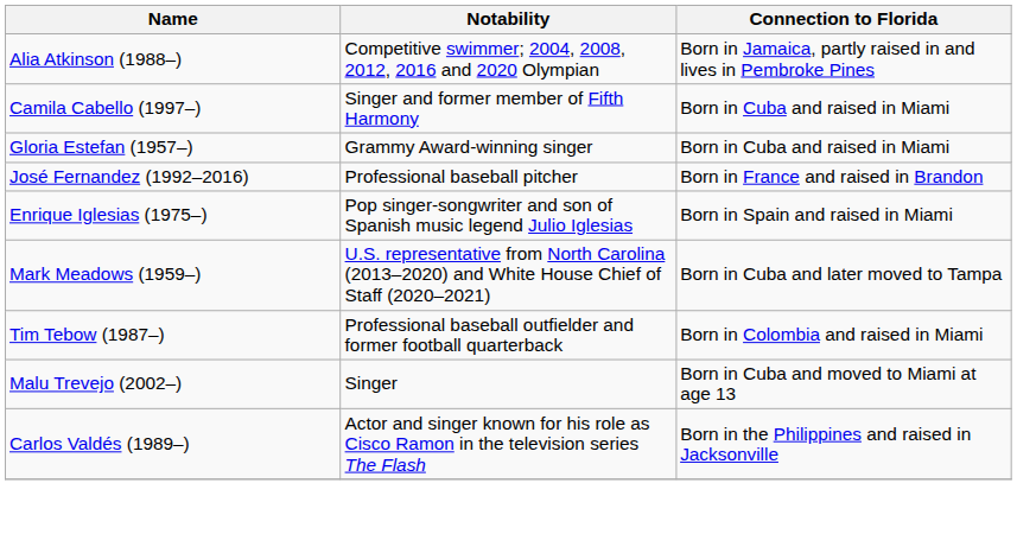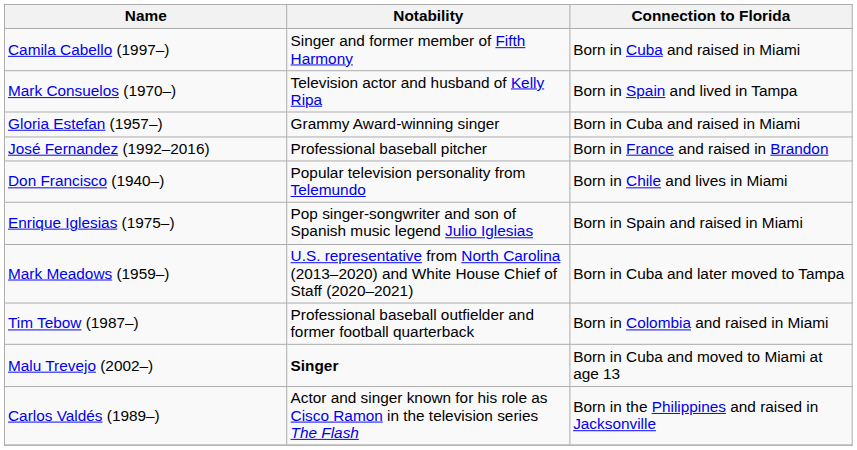 <table class="wikitable" style="width:100%;">
 <tr>
 <th width=33%>Name</th>
 <th width=33%>Notability</th>
 <th width=33%>Connection to Florida</th>
 </tr>
 <tr>
-<td><a href='#'>Alia Atkinson</a> (1988–)</td>
-<td>Competitive <a href='#'>swimmer</a>; <a href='#'>2004</a>, <a href='#'>2008</a>, <a href='#'>2012</a>, <a href='#'>2016</a> and <a href='#'>2020</a> Olympian</td>
-<td>Born in <a href='#'>Jamaica</a>, partly raised in and lives in <a href='#'>Pembroke Pines</a></td>
-</tr>
-<tr>
 <td><a href='#'>Camila Cabello</a> (1997–)</td>
 <td>Singer and former member of <a href='#'>Fifth Harmony</a></td>
 <td>Born in <a href='#'>Cuba</a> and raised in Miami</td>
+</tr>
+<tr>
+<td><a href='#'>Mark Consuelos</a> (1970–)</td>
+<td>Television actor and husband of <a href='#'>Kelly Ripa</a></td>
+<td>Born in <a href='#'>Spain</a> and lived in Tampa</td>
 </tr>
 <tr>
 <td><a href='#'>Gloria Estefan</a> (1957–)</td>
 <td>Grammy Award-winning singer</td>
 <td>Born in Cuba and raised in Miami</td>
 </tr>
 <tr>
 <td><a href='#'>José Fernandez</a> (1992–2016)</td>
 <td>Professional baseball pitcher</td>
 <td>Born in <a href='#'>France</a> and raised in <a href='#'>Brandon</a></td>
+</tr>
+<tr>
+<td><a href='#'>Don Francisco</a> (1940–)</td>
+<td>Popular television personality from <a href='#'>Telemundo</a></td>
+<td>Born in <a href='#'>Chile</a> and lives in Miami</td>
 </tr>
 <tr>
 <td><a href='#'>Enrique Iglesias</a> (1975–)</td>
 <td>Pop singer-songwriter and son of Spanish music legend <a href='#'>Julio Iglesias</a></td>
 <td>Born in Spain and raised in Miami</td>
 </tr>
 <tr>
 <td><a href='#'>Mark Meadows</a> (1959–)</td>
 <td><a href='#'>U.S. representative</a> from <a href='#'>North Carolina</a> (2013–2020) and White House Chief of Staff (2020–2021)</td>
 <td>Born in Cuba and later moved to Tampa</td>
 </tr>
 <tr>
 <td><a href='#'>Tim Tebow</a> (1987–)</td>
 <td>Professional baseball outfielder and former football quarterback</td>
 <td>Born in <a href='#'>Colombia</a> and raised in Miami</td>
 </tr>
 <tr>
 <td><a href='#'>Malu Trevejo</a> (2002–)</td>
-<td>Singer</td>
+<td><strong>Singer</strong></td>
 <td>Born in Cuba and moved to Miami at age 13</td>
 </tr>
 <tr>
 <td><a href='#'>Carlos Valdés</a> (1989–)</td>
 <td>Actor and singer known for his role as <a href='#'>Cisco Ramon</a> in the television series <em><a href='#'>The Flash</a></em></td>
 <td>Born in the <a href='#'>Philippines</a> and raised in <a href='#'>Jacksonville</a></td>
 </tr>
 <tr>
 </tr>
 </table>
